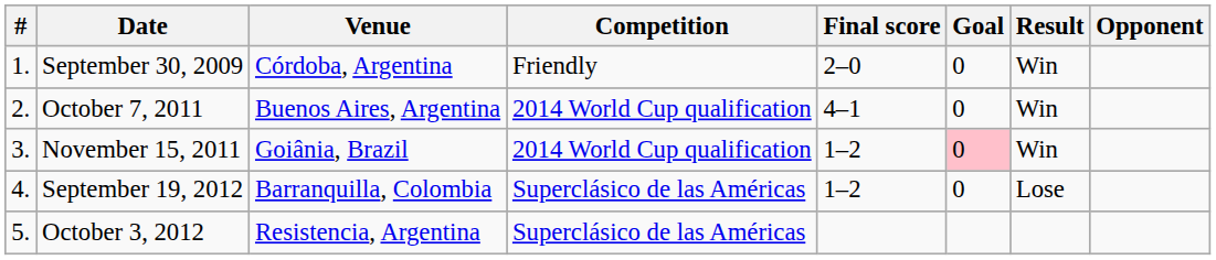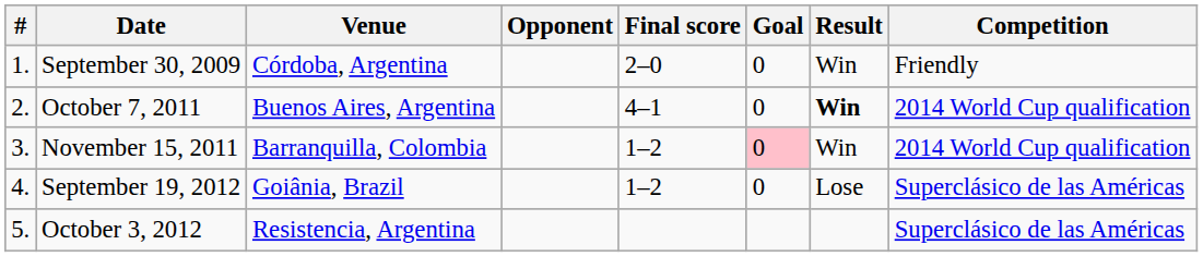 <table class="wikitable collapsible collapsed" style="font-size:85%;">
 <tr>
 <th>#</th>
 <th>Date</th>
 <th>Venue</th>
-<th>Competition</th>
+<th>Opponent</th>
 <th>Final score</th>
 <th>Goal</th>
 <th>Result</th>
-<th>Opponent</th>
+<th>Competition</th>
 </tr>
 <tr>
 <td>1.</td>
 <td>September 30, 2009</td>
 <td><a href='#'>Córdoba</a>, <a href='#'>Argentina</a></td>
-<td>Friendly</td>
+<td></td>
 <td>2–0</td>
 <td>0</td>
 <td>Win</td>
-<td></td>
+<td>Friendly</td>
 </tr>
 <tr>
 <td>2.</td>
 <td>October 7, 2011</td>
 <td><a href='#'>Buenos Aires</a>, <a href='#'>Argentina</a></td>
-<td><a href='#'>2014 World Cup qualification</a></td>
+<td></td>
 <td>4–1</td>
 <td>0</td>
-<td>Win</td>
-<td></td>
+<td><strong>Win</strong></td>
+<td><a href='#'>2014 World Cup qualification</a></td>
 </tr>
 <tr>
 <td>3.</td>
 <td>November 15, 2011</td>
-<td><a href='#'>Goiânia</a>, <a href='#'>Brazil</a></td>
-<td><a href='#'>2014 World Cup qualification</a></td>
+<td><a href='#'>Barranquilla</a>, <a href='#'>Colombia</a></td>
+<td></td>
 <td>1–2</td>
 <td style="background: pink;">0</td>
 <td>Win</td>
-<td></td>
+<td><a href='#'>2014 World Cup qualification</a></td>
 </tr>
 <tr>
 <td>4.</td>
 <td>September 19, 2012</td>
-<td><a href='#'>Barranquilla</a>, <a href='#'>Colombia</a></td>
-<td><a href='#'>Superclásico de las Américas</a></td>
+<td><a href='#'>Goiânia</a>, <a href='#'>Brazil</a></td>
+<td></td>
 <td>1–2</td>
 <td>0</td>
 <td>Lose</td>
-<td></td>
+<td><a href='#'>Superclásico de las Américas</a></td>
 </tr>
 <tr>
 <td>5.</td>
 <td>October 3, 2012</td>
 <td><a href='#'>Resistencia</a>, <a href='#'>Argentina</a></td>
-<td><a href='#'>Superclásico de las Américas</a></td>
 <td></td>
 <td></td>
 <td></td>
 <td></td>
+<td><a href='#'>Superclásico de las Américas</a></td>
 </tr>
 </table>
